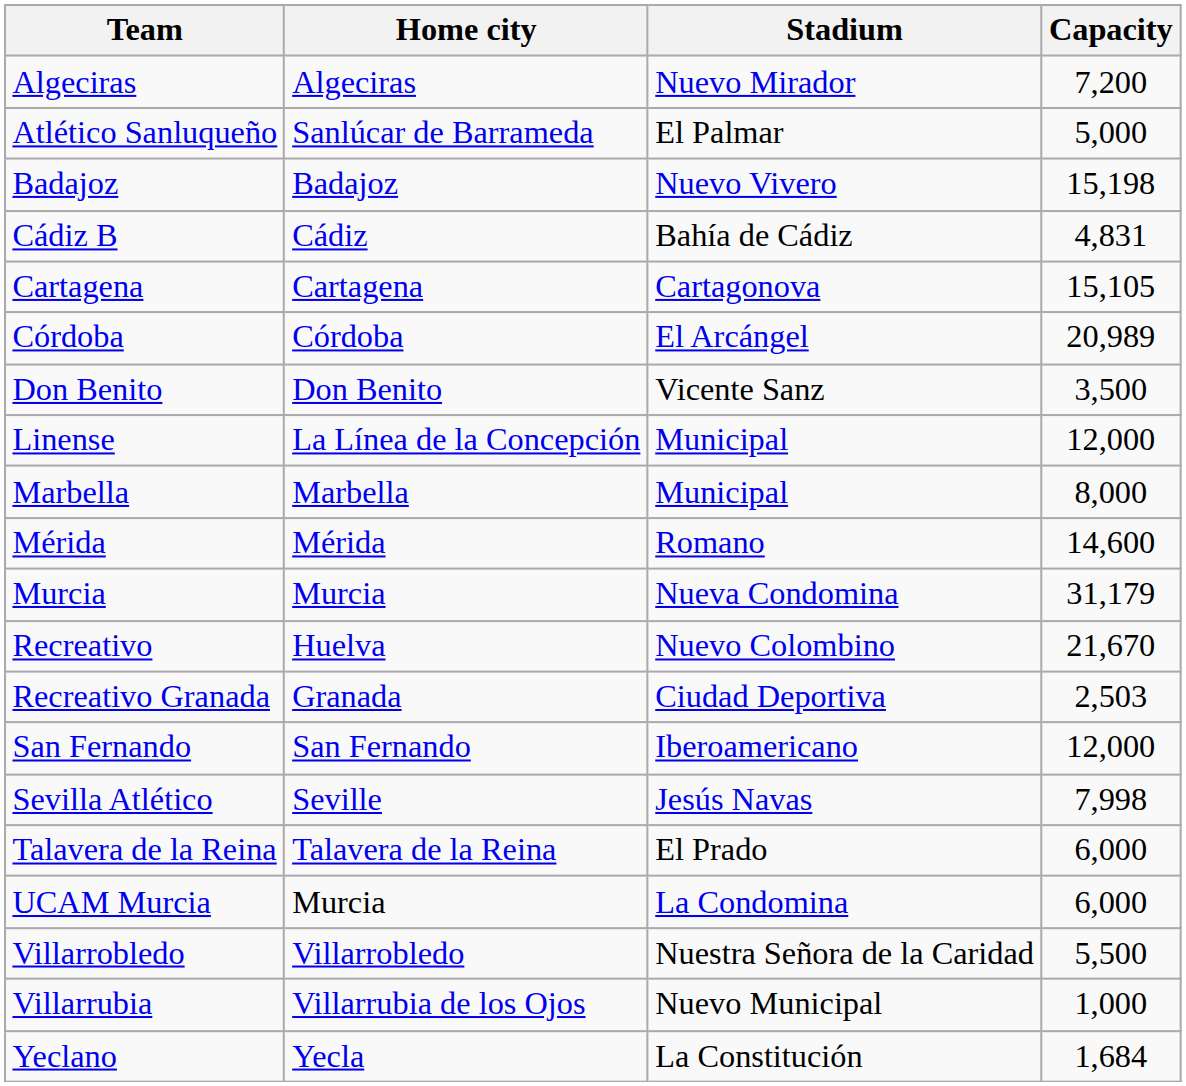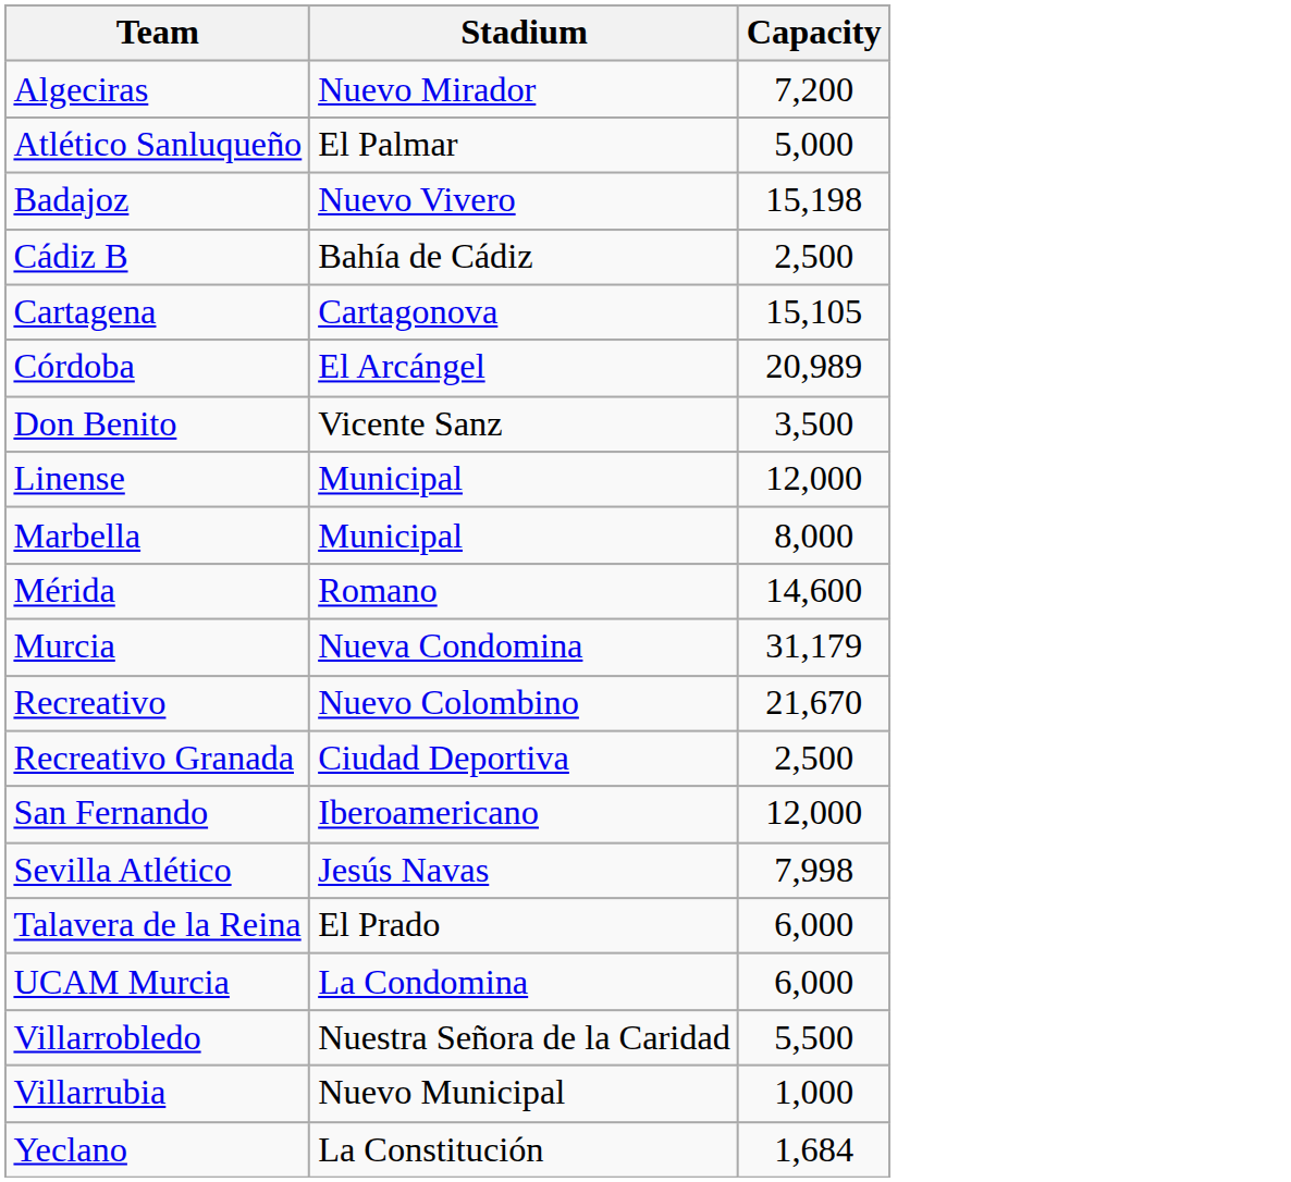 <table class="wikitable sortable">
 <tr>
 <th>Team</th>
-<th>Home city</th>
 <th>Stadium</th>
 <th>Capacity</th>
 </tr>
 <tr>
-<td><a href='#'>Algeciras</a></td>
 <td><a href='#'>Algeciras</a></td>
 <td><a href='#'>Nuevo Mirador</a></td>
 <td align=center>7,200</td>
 </tr>
 <tr>
 <td><a href='#'>Atlético Sanluqueño</a></td>
-<td><a href='#'>Sanlúcar de Barrameda</a></td>
 <td>El Palmar</td>
 <td align=center>5,000</td>
 </tr>
 <tr>
-<td><a href='#'>Badajoz</a></td>
 <td><a href='#'>Badajoz</a></td>
 <td><a href='#'>Nuevo Vivero</a></td>
 <td align=center>15,198</td>
 </tr>
 <tr>
 <td><a href='#'>Cádiz B</a></td>
-<td><a href='#'>Cádiz</a></td>
 <td>Bahía de Cádiz</td>
-<td align=center>4,831</td>
+<td align=center>2,500</td>
 </tr>
 <tr>
-<td><a href='#'>Cartagena</a></td>
 <td><a href='#'>Cartagena</a></td>
 <td><a href='#'>Cartagonova</a></td>
 <td align=center>15,105</td>
 </tr>
 <tr>
 <td><a href='#'>Córdoba</a></td>
-<td><a href='#'>Córdoba</a></td>
 <td><a href='#'>El Arcángel</a></td>
 <td align="center">20,989</td>
 </tr>
 <tr>
-<td><a href='#'>Don Benito</a></td>
 <td><a href='#'>Don Benito</a></td>
 <td>Vicente Sanz</td>
 <td align=center>3,500</td>
 </tr>
 <tr>
 <td><a href='#'>Linense</a></td>
-<td><a href='#'>La Línea de la Concepción</a></td>
 <td><a href='#'>Municipal</a></td>
 <td align=center>12,000</td>
 </tr>
 <tr>
-<td><a href='#'>Marbella</a></td>
 <td><a href='#'>Marbella</a></td>
 <td><a href='#'>Municipal</a></td>
 <td align=center>8,000</td>
 </tr>
 <tr>
 <td><a href='#'>Mérida</a></td>
-<td><a href='#'>Mérida</a></td>
 <td><a href='#'>Romano</a></td>
 <td align=center>14,600</td>
 </tr>
 <tr>
-<td><a href='#'>Murcia</a></td>
 <td><a href='#'>Murcia</a></td>
 <td><a href='#'>Nueva Condomina</a></td>
 <td align=center>31,179</td>
 </tr>
 <tr>
 <td><a href='#'>Recreativo</a></td>
-<td><a href='#'>Huelva</a></td>
 <td><a href='#'>Nuevo Colombino</a></td>
 <td align=center>21,670</td>
 </tr>
 <tr>
 <td><a href='#'>Recreativo Granada</a></td>
-<td><a href='#'>Granada</a></td>
 <td><a href='#'>Ciudad Deportiva</a></td>
-<td align=center>2,503</td>
+<td align=center>2,500</td>
 </tr>
 <tr>
-<td><a href='#'>San Fernando</a></td>
 <td><a href='#'>San Fernando</a></td>
 <td><a href='#'>Iberoamericano</a></td>
 <td align=center>12,000</td>
 </tr>
 <tr>
 <td><a href='#'>Sevilla Atlético</a></td>
-<td><a href='#'>Seville</a></td>
 <td><a href='#'>Jesús Navas</a></td>
 <td align="center">7,998</td>
 </tr>
 <tr>
-<td><a href='#'>Talavera de la Reina</a></td>
 <td><a href='#'>Talavera de la Reina</a></td>
 <td>El Prado</td>
 <td align=center>6,000</td>
 </tr>
 <tr>
 <td><a href='#'>UCAM Murcia</a></td>
-<td>Murcia</td>
 <td><a href='#'>La Condomina</a></td>
 <td align=center>6,000</td>
 </tr>
 <tr>
-<td><a href='#'>Villarrobledo</a></td>
 <td><a href='#'>Villarrobledo</a></td>
 <td>Nuestra Señora de la Caridad</td>
 <td align=center>5,500</td>
 </tr>
 <tr>
 <td><a href='#'>Villarrubia</a></td>
-<td><a href='#'>Villarrubia de los Ojos</a></td>
 <td>Nuevo Municipal</td>
 <td align=center>1,000</td>
 </tr>
 <tr>
 <td><a href='#'>Yeclano</a></td>
-<td><a href='#'>Yecla</a></td>
 <td>La Constitución</td>
 <td align=center>1,684</td>
 </tr>
 </table>
